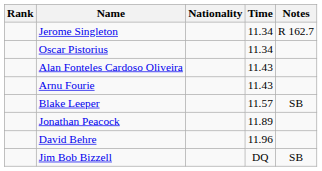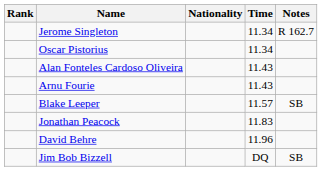 <table class="wikitable sortable" style="text-align:center">
 <tr>
 <th>Rank</th>
 <th>Name</th>
 <th>Nationality</th>
 <th>Time</th>
 <th>Notes</th>
 </tr>
 <tr>
 <td></td>
 <td align=left><a href='#'>Jerome Singleton</a></td>
 <td align=left></td>
 <td>11.34</td>
 <td>R 162.7</td>
 </tr>
 <tr>
 <td></td>
 <td align=left><a href='#'>Oscar Pistorius</a></td>
 <td align=left></td>
 <td>11.34</td>
 <td></td>
 </tr>
 <tr>
 <td></td>
 <td align=left><a href='#'>Alan Fonteles Cardoso Oliveira</a></td>
 <td align=left></td>
 <td>11.43</td>
 <td></td>
 </tr>
 <tr>
 <td></td>
 <td align=left><a href='#'>Arnu Fourie</a></td>
 <td align=left></td>
 <td>11.43</td>
 <td></td>
 </tr>
 <tr>
 <td></td>
 <td align=left><a href='#'>Blake Leeper</a></td>
 <td align=left></td>
 <td>11.57</td>
 <td>SB</td>
 </tr>
 <tr>
 <td></td>
 <td align=left><a href='#'>Jonathan Peacock</a></td>
 <td align=left></td>
-<td>11.89</td>
+<td>11.83</td>
 <td></td>
 </tr>
 <tr>
 <td></td>
 <td align=left><a href='#'>David Behre</a></td>
 <td align=left></td>
 <td>11.96</td>
 <td></td>
 </tr>
 <tr>
 <td></td>
 <td align=left><a href='#'>Jim Bob Bizzell</a></td>
 <td align=left></td>
 <td>DQ</td>
 <td>SB</td>
 </tr>
 </table>
